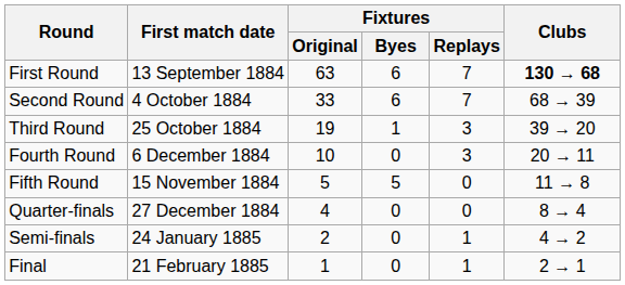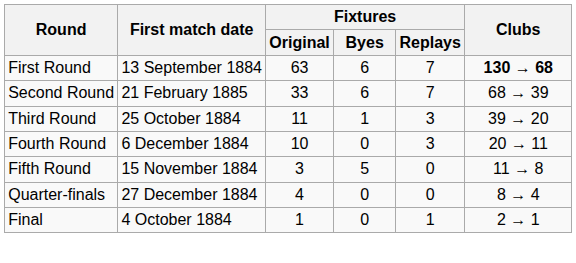 <table class="wikitable" style="text-align: center">
 <tr>
 <th rowspan=2>Round</th>
 <th rowspan=2>First match date</th>
 <th colspan=3>Fixtures</th>
 <th rowspan=2 width=100>Clubs</th>
 </tr>
 <tr>
 <th width=55>Original</th>
 <th width=55>Byes</th>
 <th width=55>Replays</th>
 </tr>
 <tr>
 <td align=left>First Round</td>
 <td align=left>13 September 1884</td>
 <td>63</td>
 <td>6</td>
 <td>7</td>
 <td><strong>130 → 68</strong></td>
 </tr>
 <tr>
 <td align=left>Second Round</td>
-<td align=left>4 October 1884</td>
+<td align=left>21 February 1885</td>
 <td>33</td>
 <td>6</td>
 <td>7</td>
 <td>68 → 39</td>
 </tr>
 <tr>
 <td align=left>Third Round</td>
 <td align=left>25 October 1884</td>
-<td>19</td>
+<td>11</td>
 <td>1</td>
 <td>3</td>
 <td>39 → 20</td>
 </tr>
 <tr>
 <td align=left>Fourth Round</td>
 <td align=left>6 December 1884</td>
 <td>10</td>
 <td>0</td>
 <td>3</td>
 <td>20 → 11</td>
 </tr>
 <tr>
 <td align=left>Fifth Round</td>
 <td align=left>15 November 1884</td>
-<td>5</td>
+<td>3</td>
 <td>5</td>
 <td>0</td>
 <td>11 → 8</td>
 </tr>
 <tr>
 <td align=left>Quarter-finals</td>
 <td align=left>27 December 1884</td>
 <td>4</td>
 <td>0</td>
 <td>0</td>
 <td>8 → 4</td>
 </tr>
 <tr>
-<td align=left>Semi-finals</td>
-<td align=left>24 January 1885</td>
-<td>2</td>
-<td>0</td>
-<td>1</td>
-<td>4 → 2</td>
-</tr>
-<tr>
 <td align=left>Final</td>
-<td align=left>21 February 1885</td>
+<td align=left>4 October 1884</td>
 <td>1</td>
 <td>0</td>
 <td>1</td>
 <td>2 → 1</td>
 </tr>
 </table>
